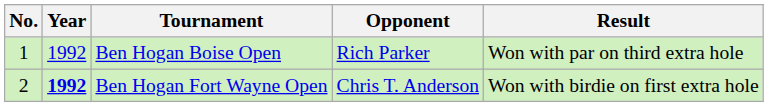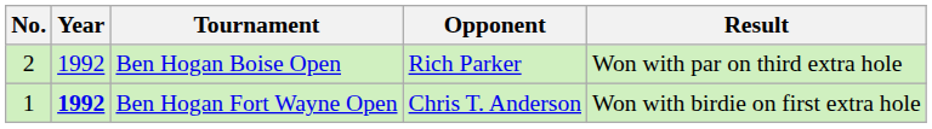 <table class="wikitable" style="font-size:95%;">
 <tr>
 <th>No.</th>
 <th>Year</th>
 <th>Tournament</th>
 <th>Opponent</th>
 <th>Result</th>
 </tr>
 <tr style="background:#D0F0C0;">
-<td align=center>1</td>
+<td align=center>2</td>
 <td><a href='#'>1992</a></td>
 <td><a href='#'>Ben Hogan Boise Open</a></td>
 <td> <a href='#'>Rich Parker</a></td>
 <td>Won with par on third extra hole</td>
 </tr>
 <tr style="background:#D0F0C0;">
-<td align=center>2</td>
+<td align=center>1</td>
 <td><strong><a href='#'>1992</a></strong></td>
 <td><a href='#'>Ben Hogan Fort Wayne Open</a></td>
 <td> <a href='#'>Chris T. Anderson</a></td>
 <td>Won with birdie on first extra hole</td>
 </tr>
 </table>
